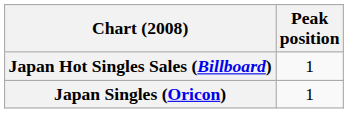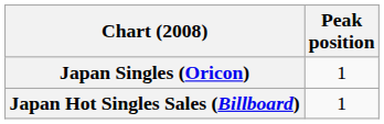 <table class="wikitable plainrowheaders sortable">
 <tr>
 <th>Chart (2008)</th>
 <th>Peak<br>position</th>
 </tr>
 <tr>
+<th scope="row">Japan Singles (<a href='#'>Oricon</a>)</th>
+<td style="text-align:center;">1</td>
+</tr>
+<tr>
 <th scope="row">Japan Hot Singles Sales (<em><a href='#'>Billboard</a></em>)</th>
 <td style="text-align:center;">1</td>
 </tr>
-<tr>
-<th scope="row">Japan Singles (<a href='#'>Oricon</a>)</th>
-<td style="text-align:center;">1</td>
-</tr>
 </table>
